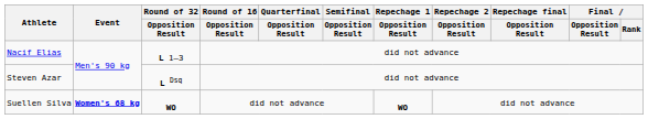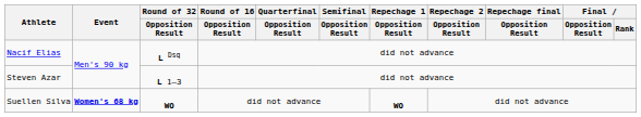 <table class=wikitable style=font-size:90%;text-align:center>
 <tr>
 <th rowspan="2">Athlete</th>
 <th rowspan="2">Event</th>
 <th>Round of 32</th>
 <th>Round of 16</th>
 <th>Quarterfinal</th>
 <th>Semifinal</th>
 <th>Repechage 1</th>
 <th>Repechage 2</th>
 <th>Repechage final</th>
 <th colspan=2>Final / </th>
 </tr>
 <tr style="font-size: 95%">
 <th>Opposition<br>Result</th>
 <th>Opposition<br>Result</th>
 <th>Opposition<br>Result</th>
 <th>Opposition<br>Result</th>
 <th>Opposition<br>Result</th>
 <th>Opposition<br>Result</th>
 <th>Opposition<br>Result</th>
 <th>Opposition<br>Result</th>
 <th>Rank</th>
 </tr>
 <tr>
 <td align=left><a href='#'>Nacif Elias</a></td>
 <td align=left rowspan=2><a href='#'>Men's 90 kg</a></td>
-<td><br><strong>L</strong> 1–3</td>
+<td><br><strong>L</strong> <sup>Dsq</sup></td>
 <td colspan=8>did not advance</td>
 </tr>
 <tr>
 <td align=left>Steven Azar</td>
-<td><br><strong>L</strong> <sup>Dsq</sup></td>
+<td><br><strong>L</strong> 1–3</td>
 <td colspan=8>did not advance</td>
 </tr>
 <tr>
 <td align=left>Suellen Silva</td>
 <td align=left><strong><a href='#'>Women's 68 kg</a></strong></td>
 <td><br><strong>WO</strong></td>
 <td colspan=3>did not advance</td>
 <td><br><strong>WO</strong></td>
 <td colspan=4>did not advance</td>
 </tr>
 </table>
